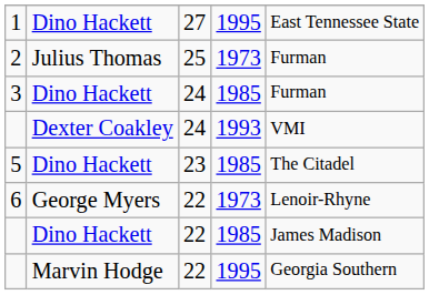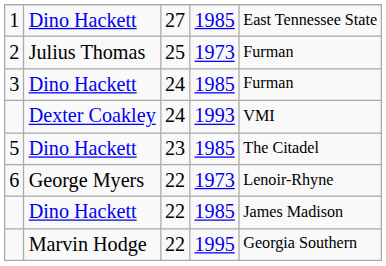 <table class="wikitable">
 <tr>
 </tr>
 <tr>
 <td>1</td>
 <td><a href='#'>Dino Hackett</a></td>
 <td>27</td>
-<td><a href='#'>1995</a></td>
+<td><a href='#'>1985</a></td>
 <td style="font-size:80%;">East Tennessee State</td>
 </tr>
 <tr>
 <td>2</td>
 <td>Julius Thomas</td>
 <td>25</td>
 <td><a href='#'>1973</a></td>
 <td style="font-size:80%;">Furman</td>
 </tr>
 <tr>
 <td>3</td>
 <td><a href='#'>Dino Hackett</a></td>
 <td>24</td>
 <td><a href='#'>1985</a></td>
 <td style="font-size:80%;">Furman</td>
 </tr>
 <tr>
 <td></td>
 <td><a href='#'>Dexter Coakley</a></td>
 <td>24</td>
 <td><a href='#'>1993</a></td>
 <td style="font-size:80%;">VMI</td>
 </tr>
 <tr>
 <td>5</td>
 <td><a href='#'>Dino Hackett</a></td>
 <td>23</td>
 <td><a href='#'>1985</a></td>
 <td style="font-size:80%;">The Citadel</td>
 </tr>
 <tr>
 <td>6</td>
 <td>George Myers</td>
 <td>22</td>
 <td><a href='#'>1973</a></td>
 <td style="font-size:80%;">Lenoir-Rhyne</td>
 </tr>
 <tr>
 <td></td>
 <td><a href='#'>Dino Hackett</a></td>
 <td>22</td>
 <td><a href='#'>1985</a></td>
 <td style="font-size:80%;">James Madison</td>
 </tr>
 <tr>
 <td></td>
 <td>Marvin Hodge</td>
 <td>22</td>
 <td><a href='#'>1995</a></td>
 <td style="font-size:80%;">Georgia Southern</td>
 </tr>
 </table>
